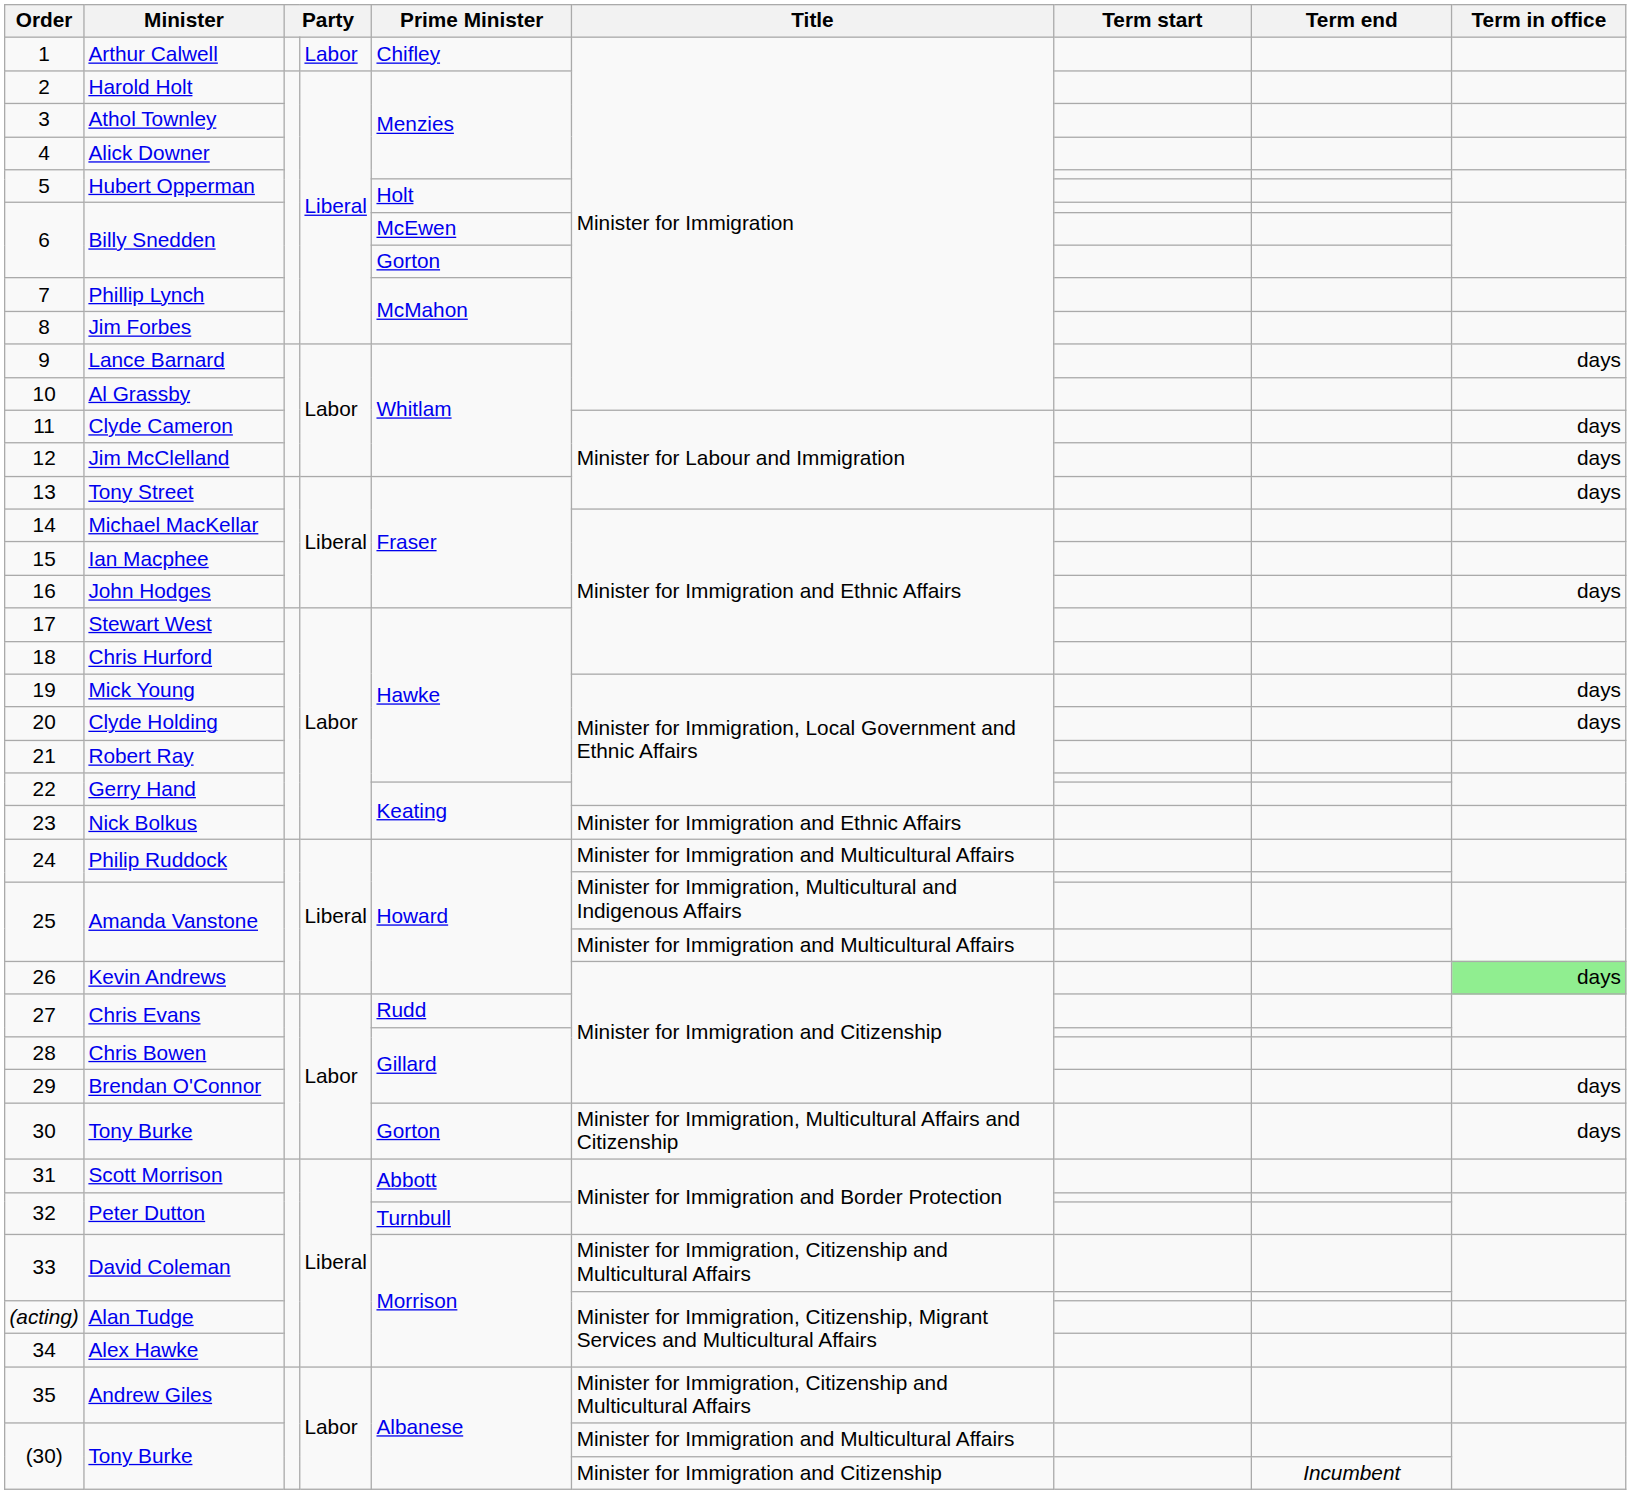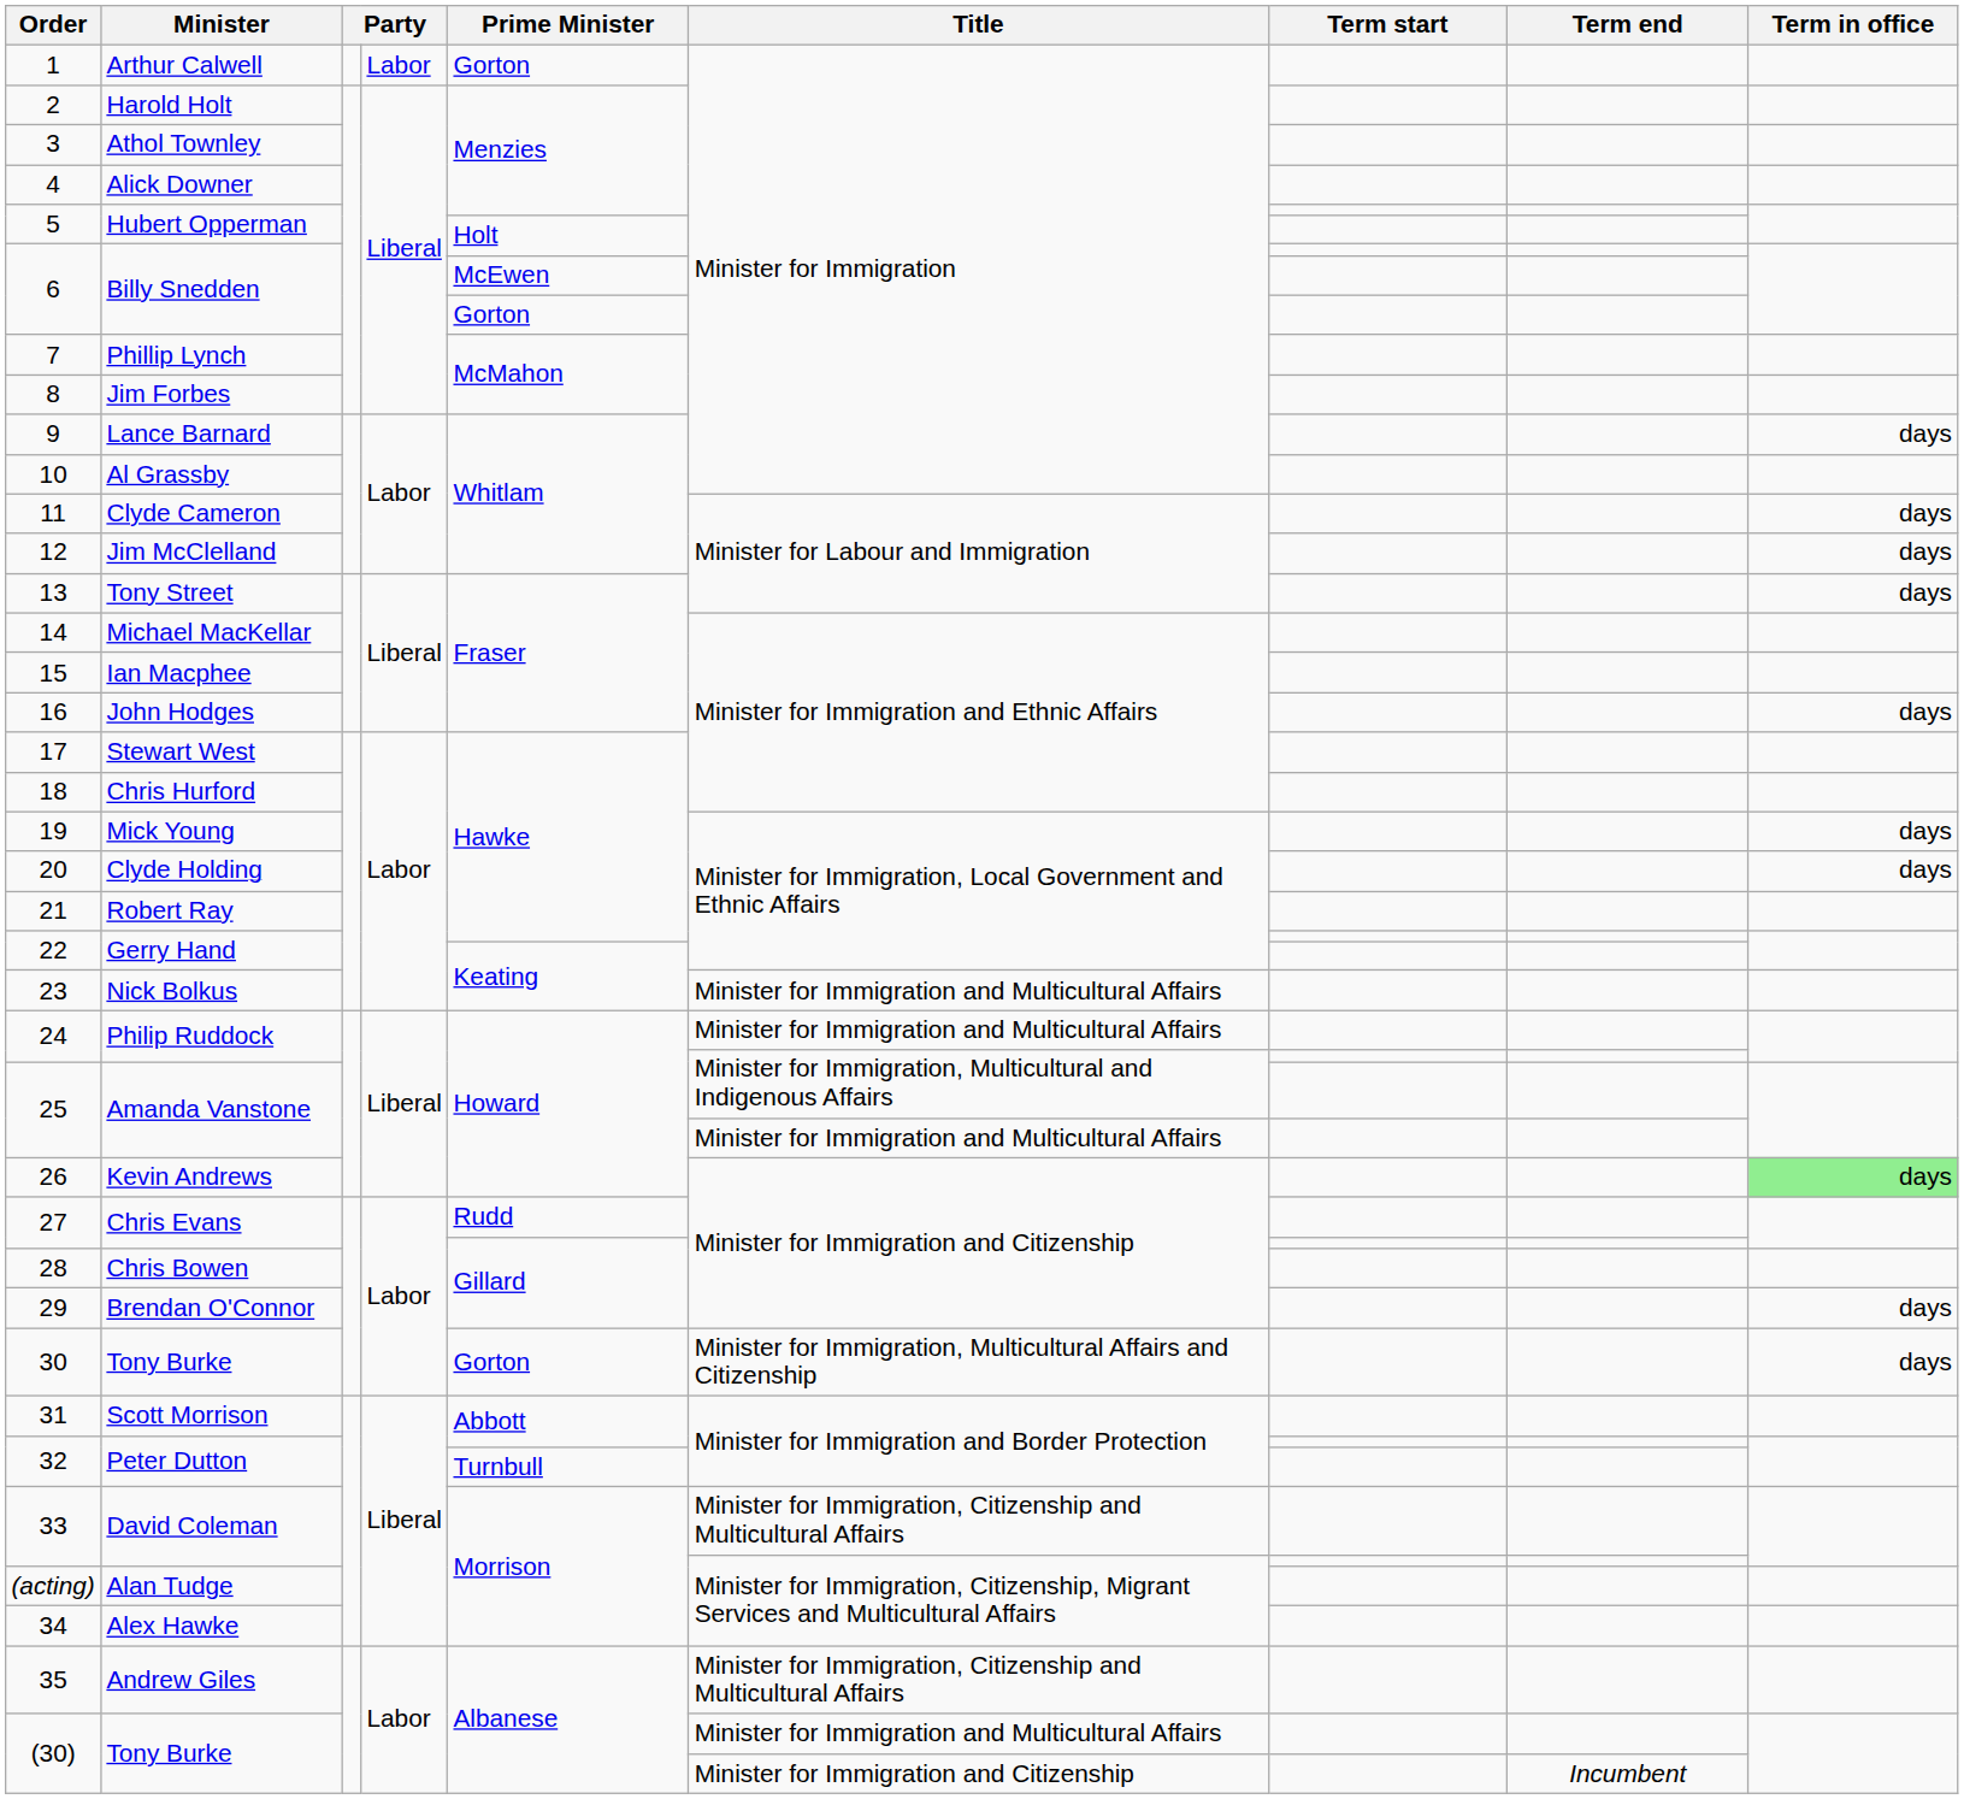 <table class="wikitable">
 <tr>
 <th width=5>Order</th>
 <th width=150>Minister</th>
 <th width=75 colspan="2">Party</th>
 <th width=150>Prime Minister</th>
 <th width=375>Title</th>
 <th width=150>Term start</th>
 <th width=150>Term end</th>
 <th width=130>Term in office</th>
 </tr>
 <tr>
 <td align=center>1</td>
 <td><a href='#'>Arthur Calwell</a></td>
 <td> </td>
 <td><a href='#'>Labor</a></td>
-<td><a href='#'>Chifley</a></td>
+<td><a href='#'>Gorton</a></td>
 <td rowspan=13>Minister for Immigration</td>
 <td align=center></td>
 <td align=center></td>
 <td align=right></td>
 </tr>
 <tr>
 <td align=center>2</td>
 <td><a href='#'>Harold Holt</a></td>
 <td rowspan="10" ></td>
 <td rowspan=10><a href='#'>Liberal</a></td>
 <td rowspan=4><a href='#'>Menzies</a></td>
 <td align=center></td>
 <td align=center></td>
 <td align=right></td>
 </tr>
 <tr>
 <td align=center>3</td>
 <td><a href='#'>Athol Townley</a></td>
 <td align=center></td>
 <td align=center></td>
 <td align=right></td>
 </tr>
 <tr>
 <td align=center>4</td>
 <td><a href='#'>Alick Downer</a></td>
 <td align=center></td>
 <td align=center></td>
 <td align=right></td>
 </tr>
 <tr>
 <td rowspan=2 align=center>5</td>
 <td rowspan=2><a href='#'>Hubert Opperman</a></td>
 <td align=center></td>
 <td align=center></td>
 <td rowspan=2 align=right></td>
 </tr>
 <tr>
 <td rowspan=2><a href='#'>Holt</a></td>
 <td align=center></td>
 <td align=center></td>
 </tr>
 <tr>
 <td rowspan=3 align=center>6</td>
 <td rowspan=3><a href='#'>Billy Snedden</a></td>
 <td align=center></td>
 <td align=center></td>
 <td rowspan=3 align=right></td>
 </tr>
 <tr>
 <td><a href='#'>McEwen</a></td>
 <td align=center></td>
 <td align=center></td>
 </tr>
 <tr>
 <td><a href='#'>Gorton</a></td>
 <td align=center></td>
 <td align=center></td>
 </tr>
 <tr>
 <td align=center>7</td>
 <td><a href='#'>Phillip Lynch</a></td>
 <td rowspan=2><a href='#'>McMahon</a></td>
 <td align=center></td>
 <td align=center></td>
 <td align=right></td>
 </tr>
 <tr>
 <td align=center>8</td>
 <td><a href='#'>Jim Forbes</a></td>
 <td align=center></td>
 <td align=center></td>
 <td align=right></td>
 </tr>
 <tr>
 <td align=center>9</td>
 <td><a href='#'>Lance Barnard</a></td>
 <td rowspan="4" ></td>
 <td rowspan=4>Labor</td>
 <td rowspan=4><a href='#'>Whitlam</a></td>
 <td align=center></td>
 <td align=center></td>
 <td align=right> days</td>
 </tr>
 <tr>
 <td align=center>10</td>
 <td><a href='#'>Al Grassby</a></td>
 <td align=center></td>
 <td align=center></td>
 <td align=right></td>
 </tr>
 <tr>
 <td align=center>11</td>
 <td><a href='#'>Clyde Cameron</a></td>
 <td rowspan=3>Minister for Labour and Immigration</td>
 <td align=center></td>
 <td align=center></td>
 <td align=right> days</td>
 </tr>
 <tr>
 <td align=center>12</td>
 <td><a href='#'>Jim McClelland</a></td>
 <td align=center></td>
 <td align=center></td>
 <td align=right> days</td>
 </tr>
 <tr>
 <td align=center>13</td>
 <td><a href='#'>Tony Street</a></td>
 <td rowspan="4" ></td>
 <td rowspan=4>Liberal</td>
 <td rowspan=4><a href='#'>Fraser</a></td>
 <td align=center></td>
 <td align=center></td>
 <td align=right> days</td>
 </tr>
 <tr>
 <td align=center>14</td>
 <td><a href='#'>Michael MacKellar</a></td>
 <td rowspan=5>Minister for Immigration and Ethnic Affairs</td>
 <td align=center></td>
 <td align=center></td>
 <td align=right></td>
 </tr>
 <tr>
 <td align=center>15</td>
 <td><a href='#'>Ian Macphee</a></td>
 <td align=center></td>
 <td align=center></td>
 <td align=right></td>
 </tr>
 <tr>
 <td align=center>16</td>
 <td><a href='#'>John Hodges</a></td>
 <td align=center></td>
 <td align=center></td>
 <td align=right> days</td>
 </tr>
 <tr>
 <td align=center>17</td>
 <td><a href='#'>Stewart West</a></td>
 <td rowspan="8" ></td>
 <td rowspan=8>Labor</td>
 <td rowspan=6><a href='#'>Hawke</a></td>
 <td align=center></td>
 <td align=center></td>
 <td align=right></td>
 </tr>
 <tr>
 <td align=center>18</td>
 <td><a href='#'>Chris Hurford</a></td>
 <td align=center></td>
 <td align=center></td>
 <td align=right></td>
 </tr>
 <tr>
 <td align=center>19</td>
 <td><a href='#'>Mick Young</a></td>
 <td rowspan=5>Minister for Immigration, Local Government and Ethnic Affairs</td>
 <td align=center></td>
 <td align=center></td>
 <td align=right> days</td>
 </tr>
 <tr>
 <td align=center>20</td>
 <td><a href='#'>Clyde Holding</a></td>
 <td align=center></td>
 <td align=center></td>
 <td align=right> days</td>
 </tr>
 <tr>
 <td align=center>21</td>
 <td><a href='#'>Robert Ray</a></td>
 <td align=center></td>
 <td align=center></td>
 <td align=right></td>
 </tr>
 <tr>
 <td rowspan=2 align=center>22</td>
 <td rowspan=2><a href='#'>Gerry Hand</a></td>
 <td align=center></td>
 <td align=center></td>
 <td rowspan=2 align=right></td>
 </tr>
 <tr>
 <td rowspan=2><a href='#'>Keating</a></td>
 <td align=center></td>
 <td align=center></td>
 </tr>
 <tr>
 <td align=center>23</td>
 <td><a href='#'>Nick Bolkus</a></td>
-<td>Minister for Immigration and Ethnic Affairs</td>
+<td>Minister for Immigration and Multicultural Affairs</td>
 <td align=center></td>
 <td align=center></td>
 <td align=right></td>
 </tr>
 <tr>
 <td rowspan=2 align=center>24</td>
 <td rowspan=2><a href='#'>Philip Ruddock</a></td>
 <td rowspan="5" ></td>
 <td rowspan=5>Liberal</td>
 <td rowspan=5><a href='#'>Howard</a></td>
 <td>Minister for Immigration and Multicultural Affairs</td>
 <td align=center></td>
 <td align=center></td>
 <td rowspan=2 align=right><strong></strong></td>
 </tr>
 <tr>
 <td rowspan=2>Minister for Immigration, Multicultural and Indigenous Affairs</td>
 <td align=center></td>
 <td align=center></td>
 </tr>
 <tr>
 <td rowspan=2 align=center>25</td>
 <td rowspan=2><a href='#'>Amanda Vanstone</a></td>
 <td align=center></td>
 <td align=center></td>
 <td rowspan=2 align=right></td>
 </tr>
 <tr>
 <td>Minister for Immigration and Multicultural Affairs</td>
 <td align=center></td>
 <td align=center></td>
 </tr>
 <tr>
 <td align=center>26</td>
 <td><a href='#'>Kevin Andrews</a></td>
 <td rowspan=5>Minister for Immigration and Citizenship</td>
 <td align=center></td>
 <td align=center></td>
 <td align=right style="background: lightgreen;"> days</td>
 </tr>
 <tr>
 <td rowspan=2 align=center>27</td>
 <td rowspan=2><a href='#'>Chris Evans</a></td>
 <td rowspan="5" ></td>
 <td rowspan=5>Labor</td>
 <td><a href='#'>Rudd</a></td>
 <td align=center></td>
 <td align=center></td>
 <td rowspan=2 align=right></td>
 </tr>
 <tr>
 <td rowspan=3><a href='#'>Gillard</a></td>
 <td align=center></td>
 <td align=center></td>
 </tr>
 <tr>
 <td align=center>28</td>
 <td><a href='#'>Chris Bowen</a></td>
 <td align=center></td>
 <td align=center></td>
 <td align=right></td>
 </tr>
 <tr>
 <td align=center>29</td>
 <td><a href='#'>Brendan O'Connor</a></td>
 <td align=center></td>
 <td align=center></td>
 <td align=right> days</td>
 </tr>
 <tr>
 <td align=center>30</td>
 <td><a href='#'>Tony Burke</a></td>
 <td><a href='#'>Gorton</a></td>
 <td>Minister for Immigration, Multicultural Affairs and Citizenship</td>
 <td align=center></td>
 <td align=center></td>
 <td align=right> days</td>
 </tr>
 <tr>
 <td align=center>31</td>
 <td><a href='#'>Scott Morrison</a></td>
 <td rowspan=7 ></td>
 <td rowspan=7>Liberal</td>
 <td rowspan=2><a href='#'>Abbott</a></td>
 <td rowspan=3>Minister for Immigration and Border Protection</td>
 <td align=center></td>
 <td align=center></td>
 <td align=right></td>
 </tr>
 <tr>
 <td rowspan=2 align=center>32</td>
 <td rowspan=2><a href='#'>Peter Dutton</a></td>
 <td align=center></td>
 <td align=center></td>
 <td rowspan=2 align=right></td>
 </tr>
 <tr>
 <td><a href='#'>Turnbull</a></td>
 <td align=center></td>
 <td align=center></td>
 </tr>
 <tr>
 <td rowspan=2 align=center>33</td>
 <td rowspan=2><a href='#'>David Coleman</a></td>
 <td rowspan=4><a href='#'>Morrison</a></td>
 <td>Minister for Immigration, Citizenship and Multicultural Affairs</td>
 <td align=center></td>
 <td align=center></td>
 <td rowspan=2 align=right></td>
 </tr>
 <tr>
 <td rowspan=3>Minister for Immigration, Citizenship, Migrant Services and Multicultural Affairs</td>
 <td align=center></td>
 <td align=center></td>
 </tr>
 <tr>
 <td align=center><em>(acting)</em></td>
 <td><a href='#'>Alan Tudge</a></td>
 <td align=center></td>
 <td align=center></td>
 <td align=right></td>
 </tr>
 <tr>
 <td align=center>34</td>
 <td><a href='#'>Alex Hawke</a></td>
 <td align=center></td>
 <td align=center></td>
 <td align=right></td>
 </tr>
 <tr>
 <td align=center>35</td>
 <td><a href='#'>Andrew Giles</a></td>
 <td rowspan=3 ></td>
 <td rowspan=3>Labor</td>
 <td rowspan=3><a href='#'>Albanese</a></td>
 <td>Minister for Immigration, Citizenship and Multicultural Affairs</td>
 <td align=center></td>
 <td align=center></td>
 <td align=right></td>
 </tr>
 <tr>
 <td rowspan=2 align=center>(30)</td>
 <td rowspan=2><a href='#'>Tony Burke</a></td>
 <td>Minister for Immigration and Multicultural Affairs</td>
 <td align=center></td>
 <td align=center></td>
 <td rowspan=2 align=right></td>
 </tr>
 <tr>
 <td>Minister for Immigration and Citizenship</td>
 <td align=center></td>
 <td align=center><em>Incumbent</em></td>
 </tr>
 </table>
